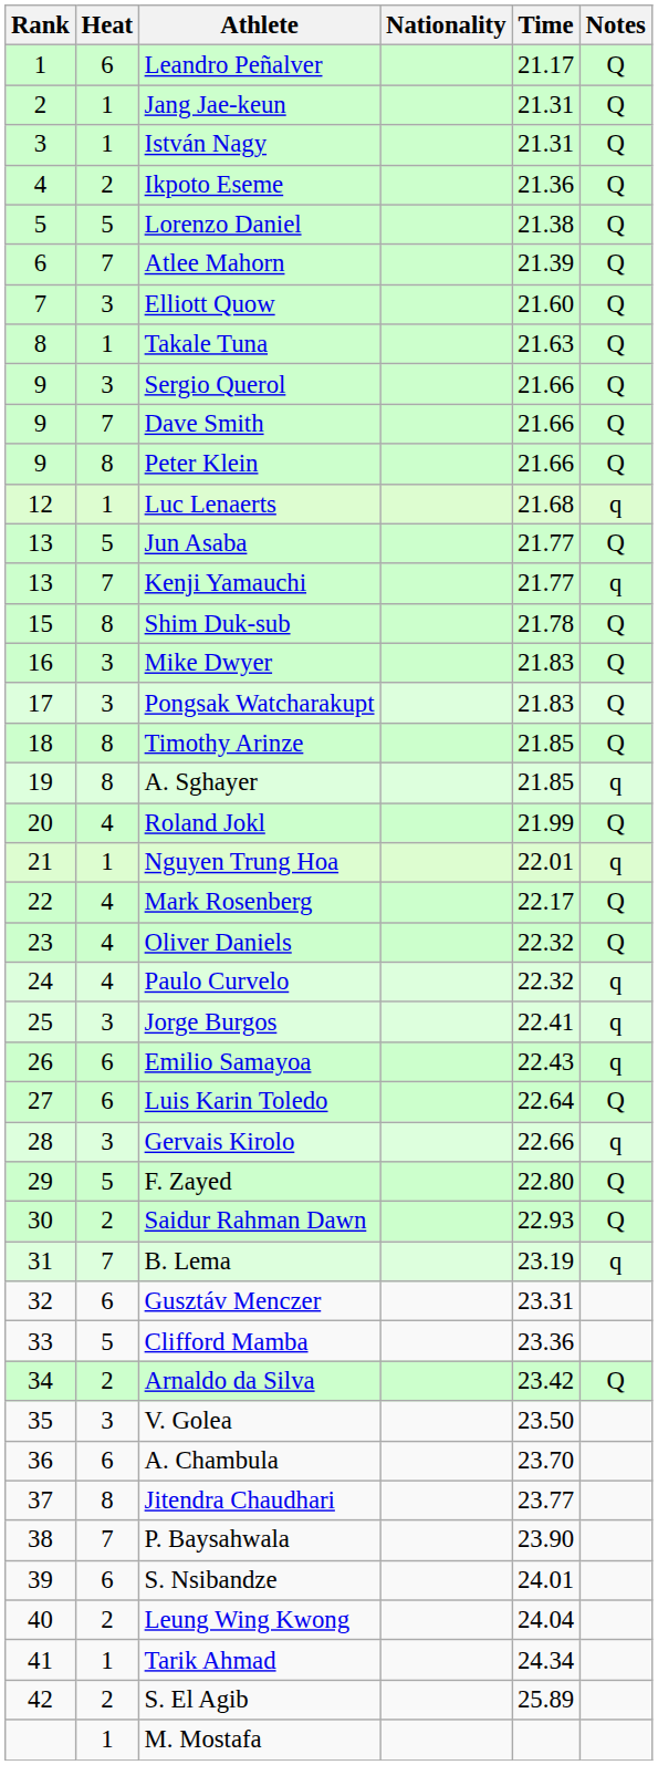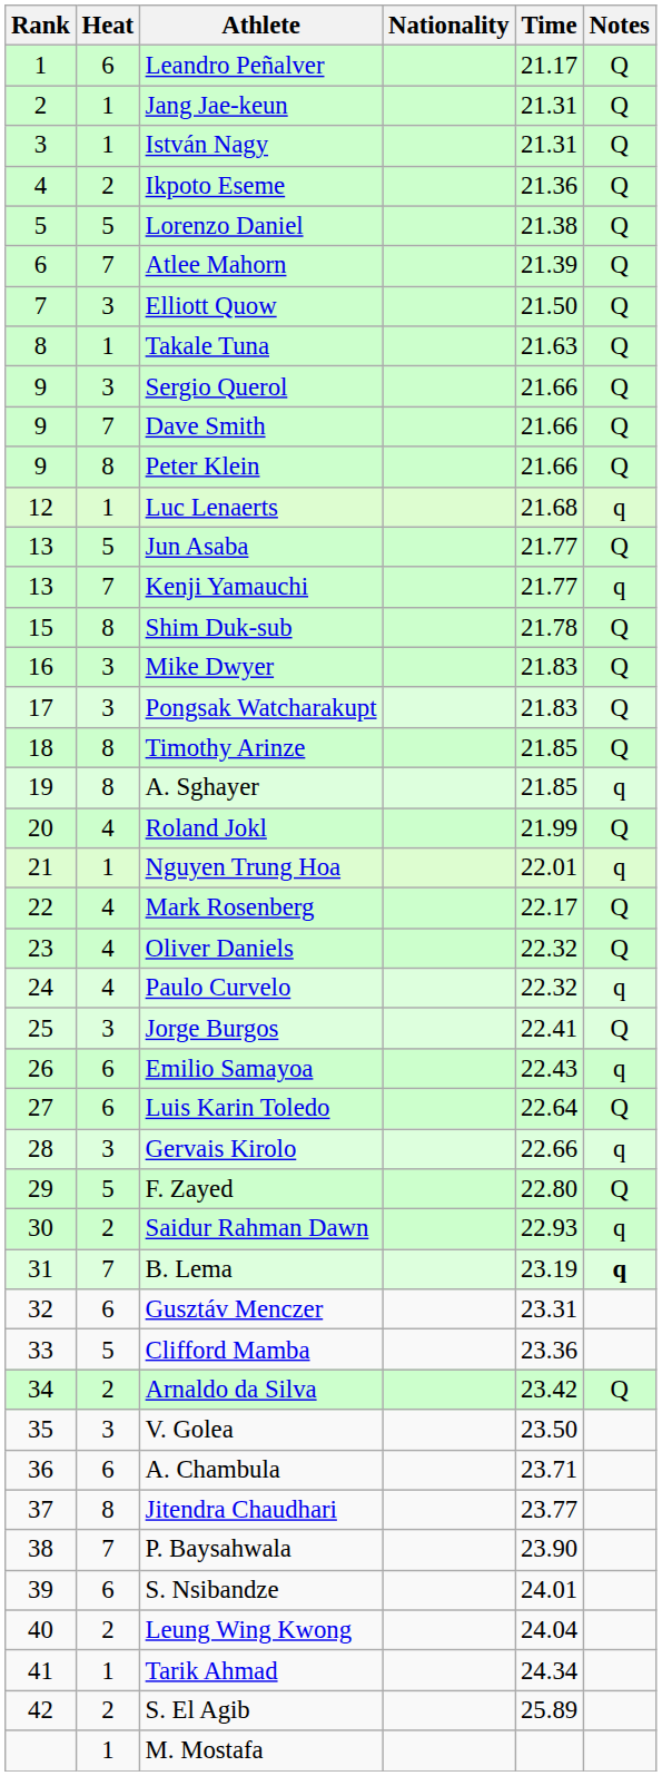 <table class="wikitable sortable" style="text-align:center">
 <tr>
 <th>Rank</th>
 <th>Heat</th>
 <th>Athlete</th>
 <th>Nationality</th>
 <th>Time</th>
 <th>Notes</th>
 </tr>
 <tr bgcolor=ccffcc>
 <td>1</td>
 <td>6</td>
 <td align=left><a href='#'>Leandro Peñalver</a></td>
 <td align=left></td>
 <td>21.17</td>
 <td>Q</td>
 </tr>
 <tr bgcolor=ccffcc>
 <td>2</td>
 <td>1</td>
 <td align=left><a href='#'>Jang Jae-keun</a></td>
 <td align=left></td>
 <td>21.31</td>
 <td>Q</td>
 </tr>
 <tr bgcolor=ccffcc>
 <td>3</td>
 <td>1</td>
 <td align=left><a href='#'>István Nagy</a></td>
 <td align=left></td>
 <td>21.31</td>
 <td>Q</td>
 </tr>
 <tr bgcolor=ccffcc>
 <td>4</td>
 <td>2</td>
 <td align=left><a href='#'>Ikpoto Eseme</a></td>
 <td align=left></td>
 <td>21.36</td>
 <td>Q</td>
 </tr>
 <tr bgcolor=ccffcc>
 <td>5</td>
 <td>5</td>
 <td align=left><a href='#'>Lorenzo Daniel</a></td>
 <td align=left></td>
 <td>21.38</td>
 <td>Q</td>
 </tr>
 <tr bgcolor=ccffcc>
 <td>6</td>
 <td>7</td>
 <td align=left><a href='#'>Atlee Mahorn</a></td>
 <td align=left></td>
 <td>21.39</td>
 <td>Q</td>
 </tr>
 <tr bgcolor=ccffcc>
 <td>7</td>
 <td>3</td>
 <td align=left><a href='#'>Elliott Quow</a></td>
 <td align=left></td>
-<td>21.60</td>
+<td>21.50</td>
 <td>Q</td>
 </tr>
 <tr bgcolor=ccffcc>
 <td>8</td>
 <td>1</td>
 <td align=left><a href='#'>Takale Tuna</a></td>
 <td align=left></td>
 <td>21.63</td>
 <td>Q</td>
 </tr>
 <tr bgcolor=ccffcc>
 <td>9</td>
 <td>3</td>
 <td align=left><a href='#'>Sergio Querol</a></td>
 <td align=left></td>
 <td>21.66</td>
 <td>Q</td>
 </tr>
 <tr bgcolor=ccffcc>
 <td>9</td>
 <td>7</td>
 <td align=left><a href='#'>Dave Smith</a></td>
 <td align=left></td>
 <td>21.66</td>
 <td>Q</td>
 </tr>
 <tr bgcolor=ccffcc>
 <td>9</td>
 <td>8</td>
 <td align=left><a href='#'>Peter Klein</a></td>
 <td align=left></td>
 <td>21.66</td>
 <td>Q</td>
 </tr>
 <tr bgcolor=ddfdd>
 <td>12</td>
 <td>1</td>
 <td align=left><a href='#'>Luc Lenaerts</a></td>
 <td align=left></td>
 <td>21.68</td>
 <td>q</td>
 </tr>
 <tr bgcolor=ccffcc>
 <td>13</td>
 <td>5</td>
 <td align=left><a href='#'>Jun Asaba</a></td>
 <td align=left></td>
 <td>21.77</td>
 <td>Q</td>
 </tr>
 <tr bgcolor=ccffcc>
 <td>13</td>
 <td>7</td>
 <td align=left><a href='#'>Kenji Yamauchi</a></td>
 <td align=left></td>
 <td>21.77</td>
 <td>q</td>
 </tr>
 <tr bgcolor=ccffcc>
 <td>15</td>
 <td>8</td>
 <td align=left><a href='#'>Shim Duk-sub</a></td>
 <td align=left></td>
 <td>21.78</td>
 <td>Q</td>
 </tr>
 <tr bgcolor=ccffcc>
 <td>16</td>
 <td>3</td>
 <td align=left><a href='#'>Mike Dwyer</a></td>
 <td align=left></td>
 <td>21.83</td>
 <td>Q</td>
 </tr>
 <tr bgcolor=ddffdd>
 <td>17</td>
 <td>3</td>
 <td align=left><a href='#'>Pongsak Watcharakupt</a></td>
 <td align=left></td>
 <td>21.83</td>
 <td>Q</td>
 </tr>
 <tr bgcolor=ccffcc>
 <td>18</td>
 <td>8</td>
 <td align=left><a href='#'>Timothy Arinze</a></td>
 <td align=left></td>
 <td>21.85</td>
 <td>Q</td>
 </tr>
 <tr bgcolor=ddffdd>
 <td>19</td>
 <td>8</td>
 <td align=left>A. Sghayer</td>
 <td align=left></td>
 <td>21.85</td>
 <td>q</td>
 </tr>
 <tr bgcolor=ccffcc>
 <td>20</td>
 <td>4</td>
 <td align=left><a href='#'>Roland Jokl</a></td>
 <td align=left></td>
 <td>21.99</td>
 <td>Q</td>
 </tr>
 <tr bgcolor=ddfdd>
 <td>21</td>
 <td>1</td>
 <td align=left><a href='#'>Nguyen Trung Hoa</a></td>
 <td align=left></td>
 <td>22.01</td>
 <td>q</td>
 </tr>
 <tr bgcolor=ccffcc>
 <td>22</td>
 <td>4</td>
 <td align=left><a href='#'>Mark Rosenberg</a></td>
 <td align=left></td>
 <td>22.17</td>
 <td>Q</td>
 </tr>
 <tr bgcolor=ccffcc>
 <td>23</td>
 <td>4</td>
 <td align=left><a href='#'>Oliver Daniels</a></td>
 <td align=left></td>
 <td>22.32</td>
 <td>Q</td>
 </tr>
 <tr bgcolor=ddffdd>
 <td>24</td>
 <td>4</td>
 <td align=left><a href='#'>Paulo Curvelo</a></td>
 <td align=left></td>
 <td>22.32</td>
 <td>q</td>
 </tr>
 <tr bgcolor=ddffdd>
 <td>25</td>
 <td>3</td>
 <td align=left><a href='#'>Jorge Burgos</a></td>
 <td align=left></td>
 <td>22.41</td>
-<td>q</td>
+<td>Q</td>
 </tr>
 <tr bgcolor=ccffcc>
 <td>26</td>
 <td>6</td>
 <td align=left><a href='#'>Emilio Samayoa</a></td>
 <td align=left></td>
 <td>22.43</td>
 <td>q</td>
 </tr>
 <tr bgcolor=ccffcc>
 <td>27</td>
 <td>6</td>
 <td align=left><a href='#'>Luis Karin Toledo</a></td>
 <td align=left></td>
 <td>22.64</td>
 <td>Q</td>
 </tr>
 <tr bgcolor=ddffdd>
 <td>28</td>
 <td>3</td>
 <td align=left><a href='#'>Gervais Kirolo</a></td>
 <td align=left></td>
 <td>22.66</td>
 <td>q</td>
 </tr>
 <tr bgcolor=ccffcc>
 <td>29</td>
 <td>5</td>
 <td align=left>F. Zayed</td>
 <td align=left></td>
 <td>22.80</td>
 <td>Q</td>
 </tr>
 <tr bgcolor=ccffcc>
 <td>30</td>
 <td>2</td>
 <td align=left><a href='#'>Saidur Rahman Dawn</a></td>
 <td align=left></td>
 <td>22.93</td>
-<td>Q</td>
+<td>q</td>
 </tr>
 <tr bgcolor=ddffdd>
 <td>31</td>
 <td>7</td>
 <td align=left>B. Lema</td>
 <td align=left></td>
 <td>23.19</td>
-<td>q</td>
+<td><strong>q</strong></td>
 </tr>
 <tr>
 <td>32</td>
 <td>6</td>
 <td align=left><a href='#'>Gusztáv Menczer</a></td>
 <td align=left></td>
 <td>23.31</td>
 <td></td>
 </tr>
 <tr>
 <td>33</td>
 <td>5</td>
 <td align=left><a href='#'>Clifford Mamba</a></td>
 <td align=left></td>
 <td>23.36</td>
 <td></td>
 </tr>
 <tr bgcolor=ccffcc>
 <td>34</td>
 <td>2</td>
 <td align=left><a href='#'>Arnaldo da Silva</a></td>
 <td align=left></td>
 <td>23.42</td>
 <td>Q</td>
 </tr>
 <tr>
 <td>35</td>
 <td>3</td>
 <td align=left>V. Golea</td>
 <td align=left></td>
 <td>23.50</td>
 <td></td>
 </tr>
 <tr>
 <td>36</td>
 <td>6</td>
 <td align=left>A. Chambula</td>
 <td align=left></td>
-<td>23.70</td>
+<td>23.71</td>
 <td></td>
 </tr>
 <tr>
 <td>37</td>
 <td>8</td>
 <td align=left><a href='#'>Jitendra Chaudhari</a></td>
 <td align=left></td>
 <td>23.77</td>
 <td></td>
 </tr>
 <tr>
 <td>38</td>
 <td>7</td>
 <td align=left>P. Baysahwala</td>
 <td align=left></td>
 <td>23.90</td>
 <td></td>
 </tr>
 <tr>
 <td>39</td>
 <td>6</td>
 <td align=left>S. Nsibandze</td>
 <td align=left></td>
 <td>24.01</td>
 <td></td>
 </tr>
 <tr>
 <td>40</td>
 <td>2</td>
 <td align=left><a href='#'>Leung Wing Kwong</a></td>
 <td align=left></td>
 <td>24.04</td>
 <td></td>
 </tr>
 <tr>
 <td>41</td>
 <td>1</td>
 <td align=left><a href='#'>Tarik Ahmad</a></td>
 <td align=left></td>
 <td>24.34</td>
 <td></td>
 </tr>
 <tr>
 <td>42</td>
 <td>2</td>
 <td align=left>S. El Agib</td>
 <td align=left></td>
 <td>25.89</td>
 <td></td>
 </tr>
 <tr>
 <td></td>
 <td>1</td>
 <td align=left>M. Mostafa</td>
 <td align=left></td>
 <td></td>
 <td></td>
 </tr>
 </table>
